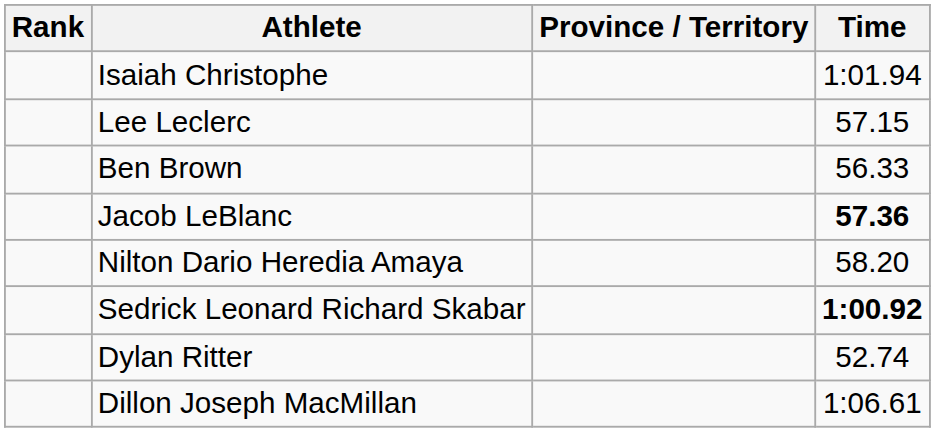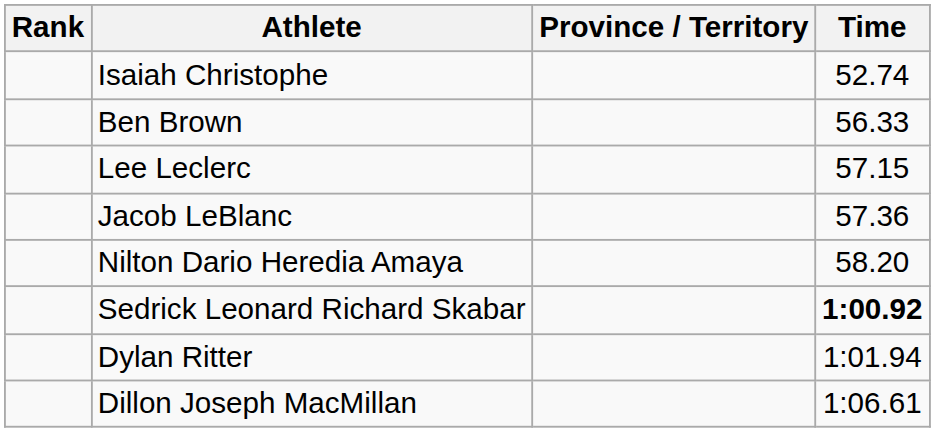 <table class="wikitable sortable" style="text-align:center">
 <tr>
 <th>Rank</th>
 <th>Athlete</th>
 <th>Province / Territory</th>
 <th>Time</th>
 </tr>
 <tr>
 <td></td>
 <td align=left>Isaiah Christophe</td>
 <td align="left"></td>
-<td>1:01.94</td>
+<td>52.74</td>
+</tr>
+<tr>
+<td></td>
+<td align=left>Ben Brown</td>
+<td align="left"></td>
+<td>56.33</td>
 </tr>
 <tr>
 <td></td>
 <td align=left>Lee Leclerc</td>
 <td align="left"></td>
 <td>57.15</td>
 </tr>
 <tr>
 <td></td>
-<td align=left>Ben Brown</td>
-<td align="left"></td>
-<td>56.33</td>
-</tr>
-<tr>
-<td></td>
 <td align=left>Jacob LeBlanc</td>
 <td align="left"></td>
-<td><strong>57.36</strong></td>
+<td>57.36</td>
 </tr>
 <tr>
 <td></td>
 <td align=left>Nilton Dario Heredia Amaya</td>
 <td align="left"></td>
 <td>58.20</td>
 </tr>
 <tr>
 <td></td>
 <td align=left>Sedrick Leonard Richard Skabar</td>
 <td align="left"></td>
 <td><strong>1:00.92</strong></td>
 </tr>
 <tr>
 <td></td>
 <td align=left>Dylan Ritter</td>
 <td align="left"></td>
-<td>52.74</td>
+<td>1:01.94</td>
 </tr>
 <tr>
 <td></td>
 <td align=left>Dillon Joseph MacMillan</td>
 <td align="left"></td>
 <td>1:06.61</td>
 </tr>
 </table>
